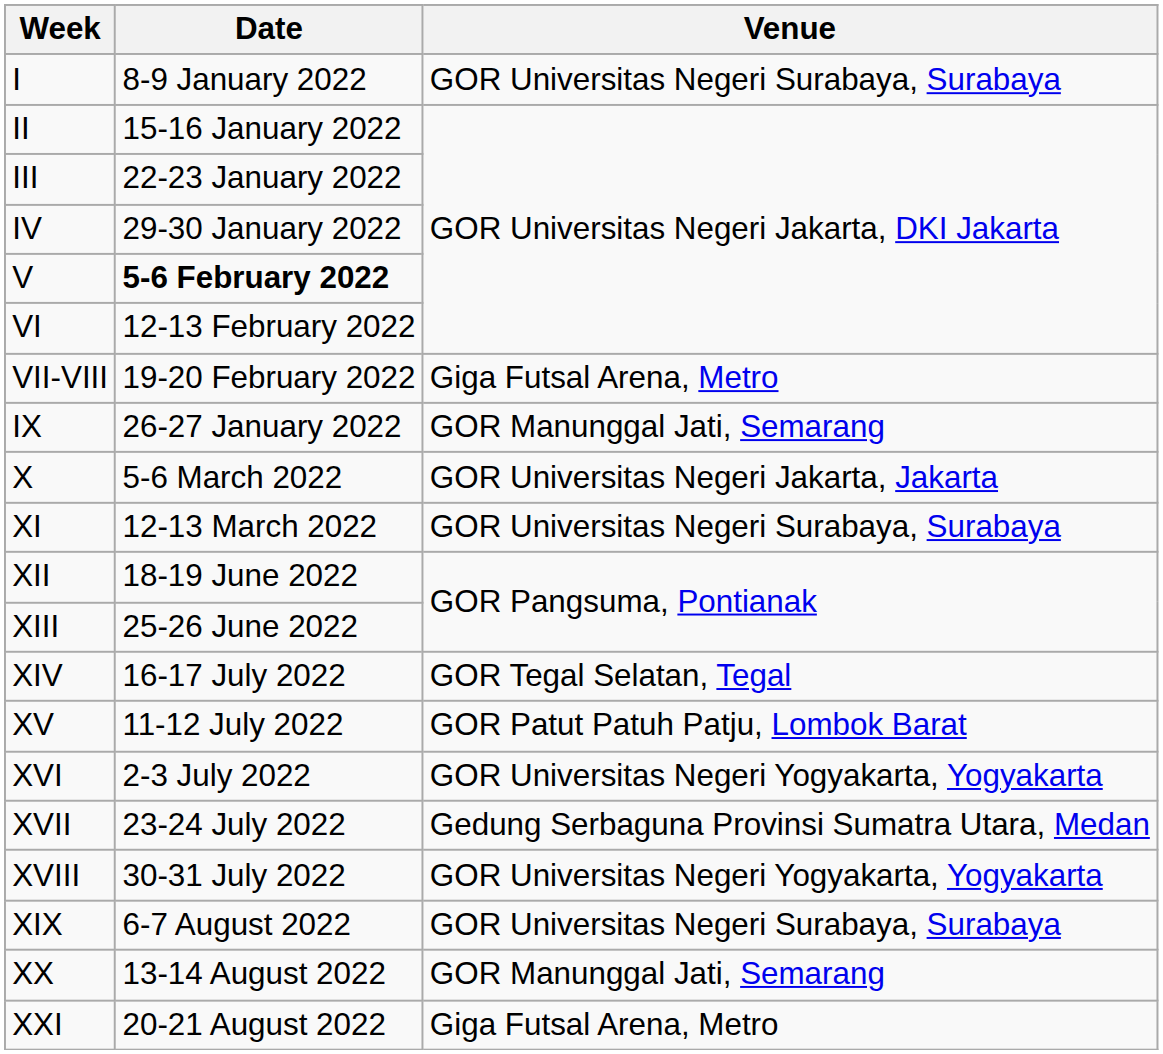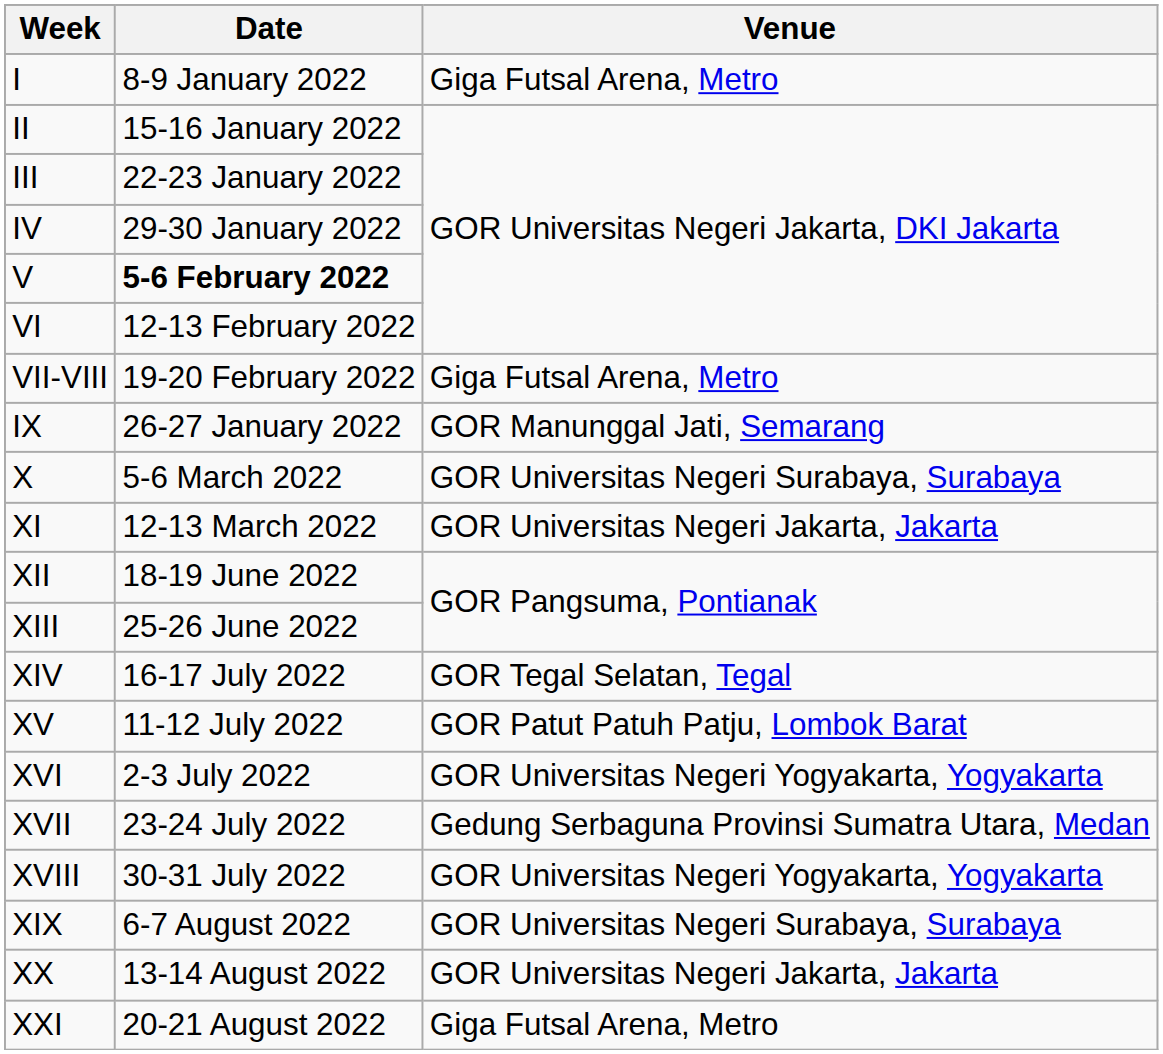 <table class="wikitable">
 <tr>
 <th>Week</th>
 <th>Date</th>
 <th>Venue</th>
 </tr>
 <tr>
 <td>I</td>
 <td>8-9 January 2022</td>
-<td>GOR Universitas Negeri Surabaya, <a href='#'>Surabaya</a></td>
+<td>Giga Futsal Arena, <a href='#'>Metro</a></td>
 </tr>
 <tr>
 <td>II</td>
 <td>15-16 January 2022</td>
 <td rowspan="5">GOR Universitas Negeri Jakarta, <a href='#'>DKI Jakarta</a></td>
 </tr>
 <tr>
 <td>III</td>
 <td>22-23 January 2022</td>
 </tr>
 <tr>
 <td>IV</td>
 <td>29-30 January 2022</td>
 </tr>
 <tr>
 <td>V</td>
 <td><strong>5-6 February 2022</strong></td>
 </tr>
 <tr>
 <td>VI</td>
 <td>12-13 February 2022</td>
 </tr>
 <tr>
 <td>VII-VIII</td>
 <td>19-20 February 2022</td>
 <td>Giga Futsal Arena, <a href='#'>Metro</a></td>
 </tr>
 <tr>
 <td>IX</td>
 <td>26-27 January 2022</td>
 <td>GOR Manunggal Jati, <a href='#'>Semarang</a></td>
 </tr>
 <tr>
 <td>X</td>
 <td>5-6 March 2022</td>
-<td>GOR Universitas Negeri Jakarta, <a href='#'>Jakarta</a></td>
+<td>GOR Universitas Negeri Surabaya, <a href='#'>Surabaya</a></td>
 </tr>
 <tr>
 <td>XI</td>
 <td>12-13 March 2022</td>
-<td>GOR Universitas Negeri Surabaya, <a href='#'>Surabaya</a></td>
+<td>GOR Universitas Negeri Jakarta, <a href='#'>Jakarta</a></td>
 </tr>
 <tr>
 <td>XII</td>
 <td>18-19 June 2022</td>
 <td rowspan="2">GOR Pangsuma, <a href='#'>Pontianak</a></td>
 </tr>
 <tr>
 <td>XIII</td>
 <td>25-26 June 2022</td>
 </tr>
 <tr>
 <td>XIV</td>
 <td>16-17 July 2022</td>
 <td>GOR Tegal Selatan, <a href='#'>Tegal</a></td>
 </tr>
 <tr>
 <td>XV</td>
 <td>11-12 July 2022</td>
 <td>GOR Patut Patuh Patju, <a href='#'>Lombok Barat</a></td>
 </tr>
 <tr>
 <td>XVI</td>
 <td>2-3 July 2022</td>
 <td>GOR Universitas Negeri Yogyakarta, <a href='#'>Yogyakarta</a></td>
 </tr>
 <tr>
 <td>XVII</td>
 <td>23-24 July 2022</td>
 <td>Gedung Serbaguna Provinsi Sumatra Utara, <a href='#'>Medan</a></td>
 </tr>
 <tr>
 <td>XVIII</td>
 <td>30-31 July 2022</td>
 <td>GOR Universitas Negeri Yogyakarta, <a href='#'>Yogyakarta</a></td>
 </tr>
 <tr>
 <td>XIX</td>
 <td>6-7 August 2022</td>
 <td>GOR Universitas Negeri Surabaya, <a href='#'>Surabaya</a></td>
 </tr>
 <tr>
 <td>XX</td>
 <td>13-14 August  2022</td>
-<td>GOR Manunggal Jati, <a href='#'>Semarang</a></td>
+<td>GOR Universitas Negeri Jakarta, <a href='#'>Jakarta</a></td>
 </tr>
 <tr>
 <td>XXI</td>
 <td>20-21 August  2022</td>
 <td>Giga Futsal Arena, Metro</td>
 </tr>
 </table>
